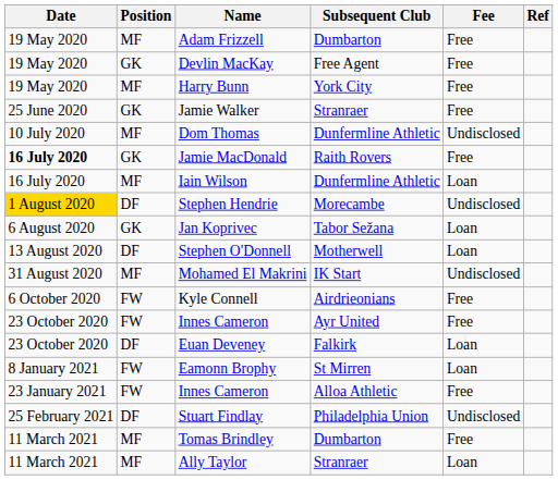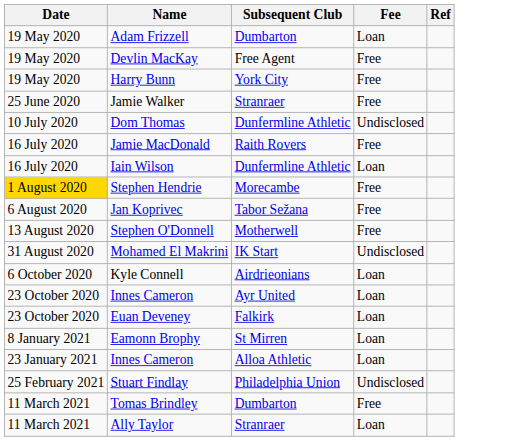 <table class="wikitable">
 <tr>
 <th>Date</th>
-<th>Position</th>
 <th>Name</th>
 <th>Subsequent Club</th>
 <th>Fee</th>
 <th>Ref</th>
 </tr>
 <tr>
 <td>19 May 2020</td>
-<td>MF</td>
 <td><a href='#'>Adam Frizzell</a></td>
 <td><a href='#'>Dumbarton</a></td>
-<td>Free</td>
+<td>Loan</td>
 <td></td>
 </tr>
 <tr>
 <td>19 May 2020</td>
-<td>GK</td>
 <td><a href='#'>Devlin MacKay</a></td>
 <td>Free Agent</td>
 <td>Free</td>
 <td></td>
 </tr>
 <tr>
 <td>19 May 2020</td>
-<td>MF</td>
 <td> <a href='#'>Harry Bunn</a></td>
 <td> <a href='#'>York City</a></td>
 <td>Free</td>
 <td></td>
 </tr>
 <tr>
 <td>25 June 2020</td>
-<td>GK</td>
 <td>Jamie Walker</td>
 <td><a href='#'>Stranraer</a></td>
 <td>Free</td>
 <td></td>
 </tr>
 <tr>
 <td>10 July 2020</td>
-<td>MF</td>
 <td><a href='#'>Dom Thomas</a></td>
 <td><a href='#'>Dunfermline Athletic</a></td>
 <td>Undisclosed</td>
 <td></td>
 </tr>
 <tr>
-<td><strong>16 July 2020</strong></td>
-<td>GK</td>
+<td>16 July 2020</td>
 <td><a href='#'>Jamie MacDonald</a></td>
 <td><a href='#'>Raith Rovers</a></td>
 <td>Free</td>
 <td></td>
 </tr>
 <tr>
 <td>16 July 2020</td>
-<td>MF</td>
 <td><a href='#'>Iain Wilson</a></td>
 <td><a href='#'>Dunfermline Athletic</a></td>
 <td>Loan</td>
 <td></td>
 </tr>
 <tr>
 <td style="background: gold;">1 August 2020</td>
-<td>DF</td>
 <td><a href='#'>Stephen Hendrie</a></td>
 <td> <a href='#'>Morecambe</a></td>
-<td>Undisclosed</td>
+<td>Free</td>
 <td></td>
 </tr>
 <tr>
 <td>6 August 2020</td>
-<td>GK</td>
 <td> <a href='#'>Jan Koprivec</a></td>
 <td> <a href='#'>Tabor Sežana</a></td>
-<td>Loan</td>
+<td>Free</td>
 <td></td>
 </tr>
 <tr>
 <td>13 August 2020</td>
-<td>DF</td>
 <td><a href='#'>Stephen O'Donnell</a></td>
 <td><a href='#'>Motherwell</a></td>
-<td>Loan</td>
+<td>Free</td>
 <td></td>
 </tr>
 <tr>
 <td>31 August 2020</td>
-<td>MF</td>
 <td> <a href='#'>Mohamed El Makrini</a></td>
 <td> <a href='#'>IK Start</a></td>
 <td>Undisclosed</td>
 <td></td>
 </tr>
 <tr>
 <td>6 October 2020</td>
-<td>FW</td>
 <td>Kyle Connell</td>
 <td><a href='#'>Airdrieonians</a></td>
-<td>Free</td>
+<td>Loan</td>
 <td></td>
 </tr>
 <tr>
 <td>23 October 2020</td>
-<td>FW</td>
 <td><a href='#'>Innes Cameron</a></td>
 <td><a href='#'>Ayr United</a></td>
-<td>Free</td>
+<td>Loan</td>
 <td></td>
 </tr>
 <tr>
 <td>23 October 2020</td>
-<td>DF</td>
 <td> <a href='#'>Euan Deveney</a></td>
 <td><a href='#'>Falkirk</a></td>
 <td>Loan</td>
 <td></td>
 </tr>
 <tr>
 <td>8 January 2021</td>
-<td>FW</td>
 <td><a href='#'>Eamonn Brophy</a></td>
 <td><a href='#'>St Mirren</a></td>
 <td>Loan</td>
 <td></td>
 </tr>
 <tr>
 <td>23 January 2021</td>
-<td>FW</td>
 <td><a href='#'>Innes Cameron</a></td>
 <td><a href='#'>Alloa Athletic</a></td>
-<td>Free</td>
+<td>Loan</td>
 <td></td>
 </tr>
 <tr>
 <td>25 February 2021</td>
-<td>DF</td>
 <td><a href='#'>Stuart Findlay</a></td>
 <td> <a href='#'>Philadelphia Union</a></td>
 <td>Undisclosed</td>
 <td></td>
 </tr>
 <tr>
 <td>11 March 2021</td>
-<td>MF</td>
 <td><a href='#'>Tomas Brindley</a></td>
 <td><a href='#'>Dumbarton</a></td>
 <td>Free</td>
 <td></td>
 </tr>
 <tr>
 <td>11 March 2021</td>
-<td>MF</td>
 <td><a href='#'>Ally Taylor</a></td>
 <td><a href='#'>Stranraer</a></td>
 <td>Loan</td>
 <td></td>
 </tr>
 </table>
